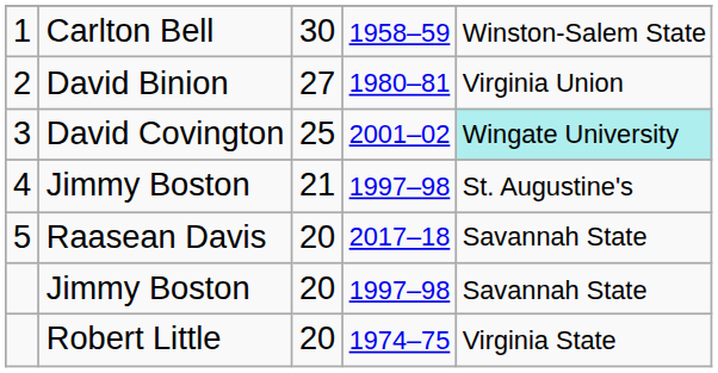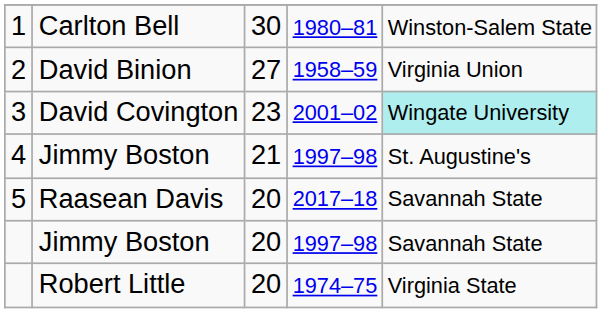 <table class="wikitable">
 <tr>
 </tr>
 <tr>
 <td>1</td>
 <td>Carlton Bell</td>
 <td>30</td>
-<td style="font-size:80%;"><a href='#'>1958–59</a></td>
+<td style="font-size:80%;"><a href='#'>1980–81</a></td>
 <td style="font-size:80%;">Winston-Salem State</td>
 </tr>
 <tr>
 <td>2</td>
 <td>David Binion</td>
 <td>27</td>
-<td style="font-size:80%;"><a href='#'>1980–81</a></td>
+<td style="font-size:80%;"><a href='#'>1958–59</a></td>
 <td style="font-size:80%;">Virginia Union</td>
 </tr>
 <tr>
 <td>3</td>
 <td>David Covington</td>
-<td>25</td>
+<td>23</td>
 <td style="font-size:80%;"><a href='#'>2001–02</a></td>
 <td style="background: paleturquoise; font-size:80%;">Wingate University</td>
 </tr>
 <tr>
 <td>4</td>
 <td>Jimmy Boston</td>
 <td>21</td>
 <td style="font-size:80%;"><a href='#'>1997–98</a></td>
 <td style="font-size:80%;">St. Augustine's</td>
 </tr>
 <tr>
 <td>5</td>
 <td>Raasean Davis</td>
 <td>20</td>
 <td style="font-size:80%;"><a href='#'>2017–18</a></td>
 <td style="font-size:80%;">Savannah State</td>
 </tr>
 <tr>
 <td></td>
 <td>Jimmy Boston</td>
 <td>20</td>
 <td style="font-size:80%;"><a href='#'>1997–98</a></td>
 <td style="font-size:80%;">Savannah State</td>
 </tr>
 <tr>
 <td></td>
 <td>Robert Little</td>
 <td>20</td>
 <td style="font-size:80%;"><a href='#'>1974–75</a></td>
 <td style="font-size:80%;">Virginia State</td>
 </tr>
 </table>
